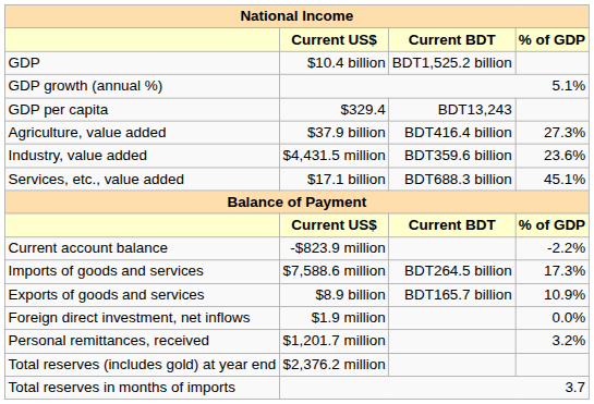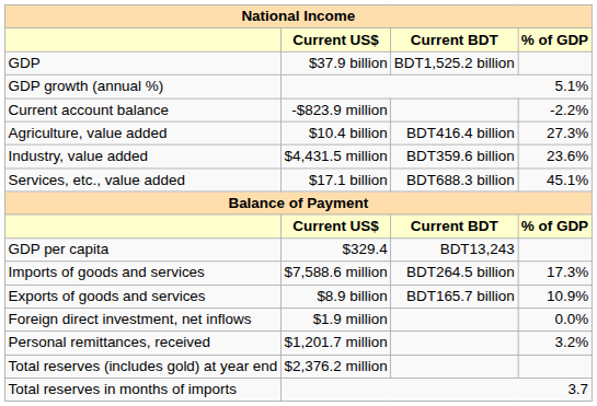 <table class="wikitable">
 <tr>
 <th colspan="4" style="background: #ffdead;">National Income</th>
 </tr>
 <tr>
 <th style="background: #ffffcd;"></th>
 <th style="background: #ffffcd;">Current US$</th>
 <th style="background: #ffffcd;">Current BDT</th>
 <th style="background: #ffffcd;">% of GDP</th>
 </tr>
 <tr>
 <td>GDP</td>
-<td style="text-align: right;">$10.4 billion</td>
+<td style="text-align: right;">$37.9 billion</td>
 <td style="text-align: right;">BDT1,525.2 billion</td>
 <td style="text-align: right;"></td>
 </tr>
 <tr>
 <td>GDP growth (annual %)</td>
 <td colspan="3"  style="text-align: right;">5.1%</td>
 </tr>
 <tr>
-<td>GDP per capita</td>
-<td style="text-align: right;">$329.4</td>
-<td style="text-align: right;">BDT13,243</td>
+<td>Current account balance</td>
+<td style="text-align: right;">-$823.9 million</td>
 <td style="text-align: right;"></td>
+<td style="text-align: right;">-2.2%</td>
 </tr>
 <tr>
 <td>Agriculture, value added</td>
-<td style="text-align: right;">$37.9 billion</td>
+<td style="text-align: right;">$10.4 billion</td>
 <td style="text-align: right;">BDT416.4 billion</td>
 <td style="text-align: right;">27.3%</td>
 </tr>
 <tr>
 <td>Industry, value added</td>
 <td style="text-align: right;">$4,431.5 million</td>
 <td style="text-align: right;">BDT359.6 billion</td>
 <td style="text-align: right;">23.6%</td>
 </tr>
 <tr>
 <td>Services, etc., value added</td>
 <td style="text-align: right;">$17.1 billion</td>
 <td style="text-align: right;">BDT688.3 billion</td>
 <td style="text-align: right;">45.1%</td>
 </tr>
 <tr>
 <th colspan="4" style="background: #ffdead;">Balance of Payment</th>
 </tr>
 <tr>
 <th style="background: #ffffcd;"></th>
 <th style="background: #ffffcd;">Current US$</th>
 <th style="background: #ffffcd;">Current BDT</th>
 <th style="background: #ffffcd;">% of GDP</th>
 </tr>
 <tr>
-<td>Current account balance</td>
-<td style="text-align: right;">-$823.9 million</td>
+<td>GDP per capita</td>
+<td style="text-align: right;">$329.4</td>
+<td style="text-align: right;">BDT13,243</td>
 <td style="text-align: right;"></td>
-<td style="text-align: right;">-2.2%</td>
 </tr>
 <tr>
 <td>Imports of goods and services</td>
 <td style="text-align: right;">$7,588.6 million</td>
 <td style="text-align: right;">BDT264.5 billion</td>
 <td style="text-align: right;">17.3%</td>
 </tr>
 <tr>
 <td>Exports of goods and services</td>
 <td style="text-align: right;">$8.9 billion</td>
 <td style="text-align: right;">BDT165.7 billion</td>
 <td style="text-align: right;">10.9%</td>
 </tr>
 <tr>
 <td>Foreign direct investment, net inflows</td>
 <td style="text-align: right;">$1.9 million</td>
 <td style="text-align: right;"></td>
 <td style="text-align: right;">0.0%</td>
 </tr>
 <tr>
 <td>Personal remittances, received</td>
 <td style="text-align: right;">$1,201.7 million</td>
 <td style="text-align: right;"></td>
 <td style="text-align: right;">3.2%</td>
 </tr>
 <tr>
 <td>Total reserves (includes gold) at year end</td>
 <td style="text-align: right;">$2,376.2 million</td>
 <td style="text-align: right;"></td>
 <td style="text-align: right;"></td>
 </tr>
 <tr>
 <td>Total reserves in months of imports</td>
 <td colspan="3"  style="text-align: right;">3.7</td>
 </tr>
 </table>
